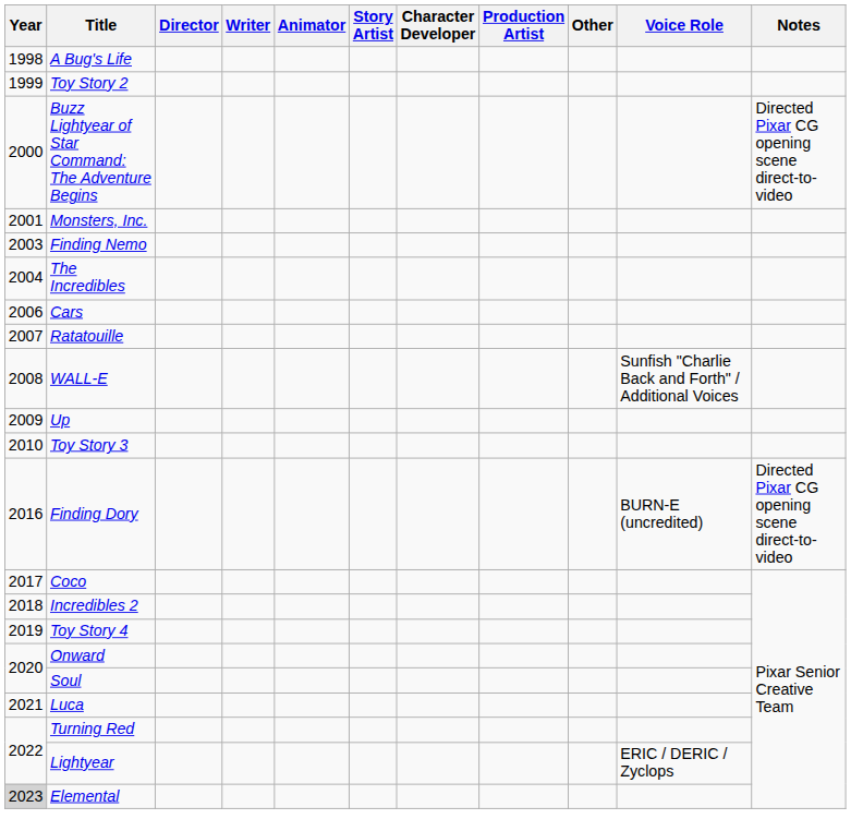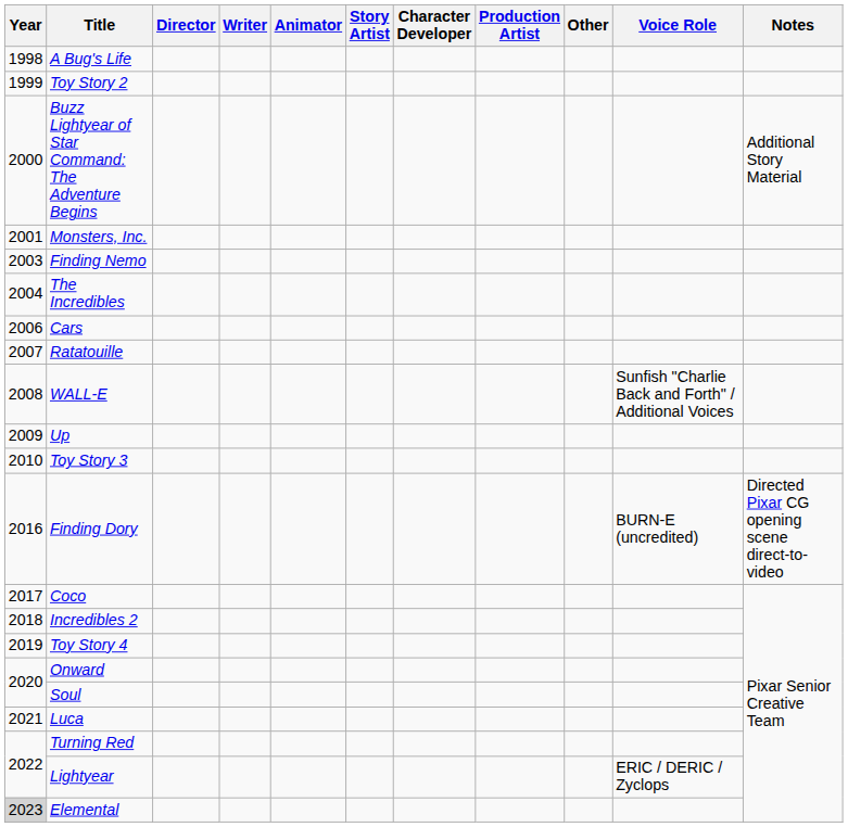 <table class="wikitable">
 <tr>
 <th>Year</th>
 <th>Title</th>
 <th><a href='#'>Director</a></th>
 <th><a href='#'>Writer</a></th>
 <th><a href='#'>Animator</a></th>
 <th><a href='#'>Story<br>Artist</a></th>
 <th>Character<br>Developer</th>
 <th><a href='#'>Production<br>Artist</a></th>
 <th>Other</th>
 <th><a href='#'>Voice Role</a></th>
 <th>Notes</th>
 </tr>
 <tr>
 <td>1998</td>
 <td><em><a href='#'>A Bug's Life</a></em></td>
 <td></td>
 <td></td>
 <td></td>
 <td></td>
 <td></td>
 <td></td>
 <td></td>
 <td></td>
 <td></td>
 </tr>
 <tr>
 <td>1999</td>
 <td><em><a href='#'>Toy Story 2</a></em></td>
 <td></td>
 <td></td>
 <td></td>
 <td></td>
 <td></td>
 <td></td>
 <td></td>
 <td></td>
 <td></td>
 </tr>
 <tr>
 <td>2000</td>
 <td><em><a href='#'>Buzz Lightyear of Star Command: <br> The Adventure Begins</a></em></td>
 <td></td>
 <td></td>
 <td></td>
 <td></td>
 <td></td>
 <td></td>
 <td></td>
 <td></td>
-<td>Directed <a href='#'>Pixar</a> CG opening scene <br> direct-to-video </td>
+<td>Additional Story Material</td>
 </tr>
 <tr>
 <td>2001</td>
 <td><em><a href='#'>Monsters, Inc.</a></em></td>
 <td></td>
 <td></td>
 <td></td>
 <td></td>
 <td></td>
 <td></td>
 <td></td>
 <td></td>
 <td></td>
 </tr>
 <tr>
 <td>2003</td>
 <td><em><a href='#'>Finding Nemo</a></em></td>
 <td></td>
 <td></td>
 <td></td>
 <td></td>
 <td></td>
 <td></td>
 <td></td>
 <td></td>
 <td></td>
 </tr>
 <tr>
 <td>2004</td>
 <td><em><a href='#'>The Incredibles</a></em></td>
 <td></td>
 <td></td>
 <td></td>
 <td></td>
 <td></td>
 <td></td>
 <td></td>
 <td></td>
 <td></td>
 </tr>
 <tr>
 <td>2006</td>
 <td><em><a href='#'>Cars</a></em></td>
 <td></td>
 <td></td>
 <td></td>
 <td></td>
 <td></td>
 <td></td>
 <td></td>
 <td></td>
 <td></td>
 </tr>
 <tr>
 <td>2007</td>
 <td><em><a href='#'>Ratatouille</a></em></td>
 <td></td>
 <td></td>
 <td></td>
 <td></td>
 <td></td>
 <td></td>
 <td></td>
 <td></td>
 <td></td>
 </tr>
 <tr>
 <td>2008</td>
 <td><em><a href='#'>WALL-E</a></em></td>
 <td></td>
 <td></td>
 <td></td>
 <td></td>
 <td></td>
 <td></td>
 <td></td>
 <td>Sunfish "Charlie Back and Forth" / Additional Voices</td>
 <td></td>
 </tr>
 <tr>
 <td>2009</td>
 <td><em><a href='#'>Up</a></em></td>
 <td></td>
 <td></td>
 <td></td>
 <td></td>
 <td></td>
 <td></td>
 <td></td>
 <td></td>
 <td></td>
 </tr>
 <tr>
 <td>2010</td>
 <td><em><a href='#'>Toy Story 3</a></em></td>
 <td></td>
 <td></td>
 <td></td>
 <td></td>
 <td></td>
 <td></td>
 <td></td>
 <td></td>
 <td></td>
 </tr>
 <tr>
 <td>2016</td>
 <td><em><a href='#'>Finding Dory</a></em></td>
 <td></td>
 <td></td>
 <td></td>
 <td></td>
 <td></td>
 <td></td>
 <td></td>
 <td>BURN-E (uncredited)</td>
 <td>Directed <a href='#'>Pixar</a> CG opening scene <br> direct-to-video </td>
 </tr>
 <tr>
 <td>2017</td>
 <td><em><a href='#'>Coco</a></em></td>
 <td></td>
 <td></td>
 <td></td>
 <td></td>
 <td></td>
 <td></td>
 <td></td>
 <td></td>
 <td rowspan=9>Pixar Senior Creative Team</td>
 </tr>
 <tr>
 <td>2018</td>
 <td><em><a href='#'>Incredibles 2</a></em></td>
 <td></td>
 <td></td>
 <td></td>
 <td></td>
 <td></td>
 <td></td>
 <td></td>
 <td></td>
 </tr>
 <tr>
 <td>2019</td>
 <td><em><a href='#'>Toy Story 4</a></em></td>
 <td></td>
 <td></td>
 <td></td>
 <td></td>
 <td></td>
 <td></td>
 <td></td>
 <td></td>
 </tr>
 <tr>
 <td rowspan=2>2020</td>
 <td><em><a href='#'>Onward</a></em></td>
 <td></td>
 <td></td>
 <td></td>
 <td></td>
 <td></td>
 <td></td>
 <td></td>
 <td></td>
 </tr>
 <tr>
 <td><em><a href='#'>Soul</a></em></td>
 <td></td>
 <td></td>
 <td></td>
 <td></td>
 <td></td>
 <td></td>
 <td></td>
 <td></td>
 </tr>
 <tr>
 <td>2021</td>
 <td><em><a href='#'>Luca</a></em></td>
 <td></td>
 <td></td>
 <td></td>
 <td></td>
 <td></td>
 <td></td>
 <td></td>
 <td></td>
 </tr>
 <tr>
 <td rowspan=2>2022</td>
 <td><em><a href='#'>Turning Red</a></em></td>
 <td></td>
 <td></td>
 <td></td>
 <td></td>
 <td></td>
 <td></td>
 <td></td>
 <td></td>
 </tr>
 <tr>
 <td><em><a href='#'>Lightyear</a></em></td>
 <td></td>
 <td></td>
 <td></td>
 <td></td>
 <td></td>
 <td></td>
 <td></td>
 <td>ERIC / DERIC / Zyclops</td>
 </tr>
 <tr>
 <td style="background: lightgrey;">2023</td>
 <td><em><a href='#'>Elemental</a></em></td>
 <td></td>
 <td></td>
 <td></td>
 <td></td>
 <td></td>
 <td></td>
 <td></td>
 <td></td>
 </tr>
 </table>
